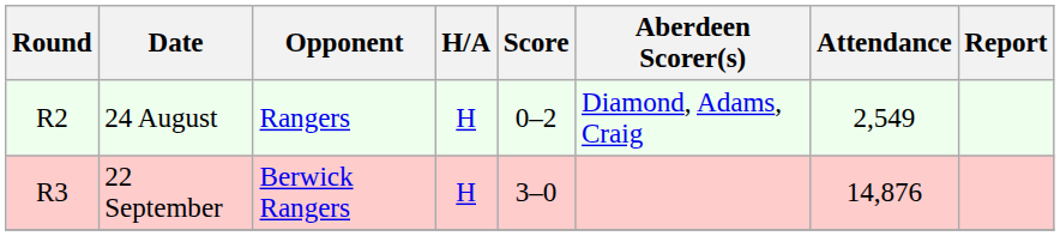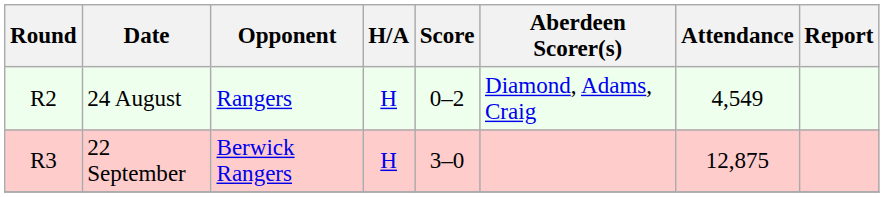 <table class="wikitable" style="text-align:center">
 <tr>
 <th>Round</th>
 <th>Date</th>
 <th>Opponent</th>
 <th>H/A</th>
 <th>Score</th>
 <th>Aberdeen Scorer(s)</th>
 <th>Attendance</th>
 <th>Report</th>
 </tr>
 <tr bgcolor=#EEFFEE>
 <td>R2</td>
 <td align=left>24 August</td>
 <td align=left><a href='#'>Rangers</a></td>
 <td><a href='#'>H</a></td>
 <td>0–2</td>
 <td align=left><a href='#'>Diamond</a>, <a href='#'>Adams</a>, <a href='#'>Craig</a></td>
-<td>2,549</td>
+<td>4,549</td>
 <td></td>
 </tr>
 <tr bgcolor=#FFCCCC>
 <td>R3</td>
 <td align=left>22 September</td>
 <td align=left><a href='#'>Berwick Rangers</a></td>
 <td><a href='#'>H</a></td>
 <td>3–0</td>
 <td align=left></td>
-<td>14,876</td>
+<td>12,875</td>
 <td></td>
 </tr>
 <tr>
 </tr>
 </table>
